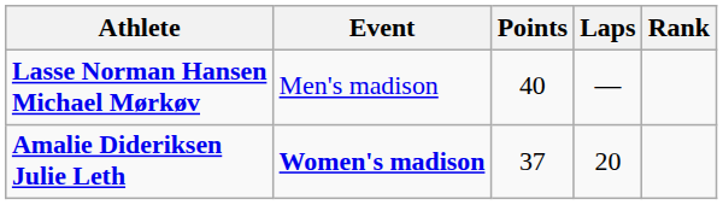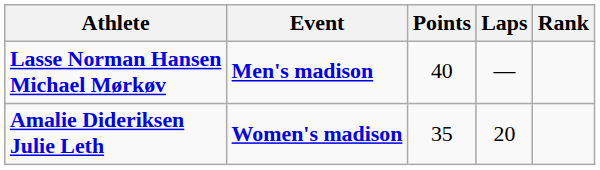 <table class=wikitable style=font-size:90%;text-align:center>
 <tr>
 <th>Athlete</th>
 <th>Event</th>
 <th>Points</th>
 <th>Laps</th>
 <th>Rank</th>
 </tr>
 <tr>
 <td align=left><strong><a href='#'>Lasse Norman Hansen</a><br><a href='#'>Michael Mørkøv</a></strong></td>
-<td align=left><a href='#'>Men's madison</a></td>
+<td align=left><strong><a href='#'>Men's madison</a></strong></td>
 <td>40</td>
 <td>—</td>
 <td></td>
 </tr>
 <tr>
 <td align=left><strong><a href='#'>Amalie Dideriksen</a><br><a href='#'>Julie Leth</a></strong></td>
 <td align=left><strong><a href='#'>Women's madison</a></strong></td>
-<td>37</td>
+<td>35</td>
 <td>20</td>
 <td></td>
 </tr>
 </table>
